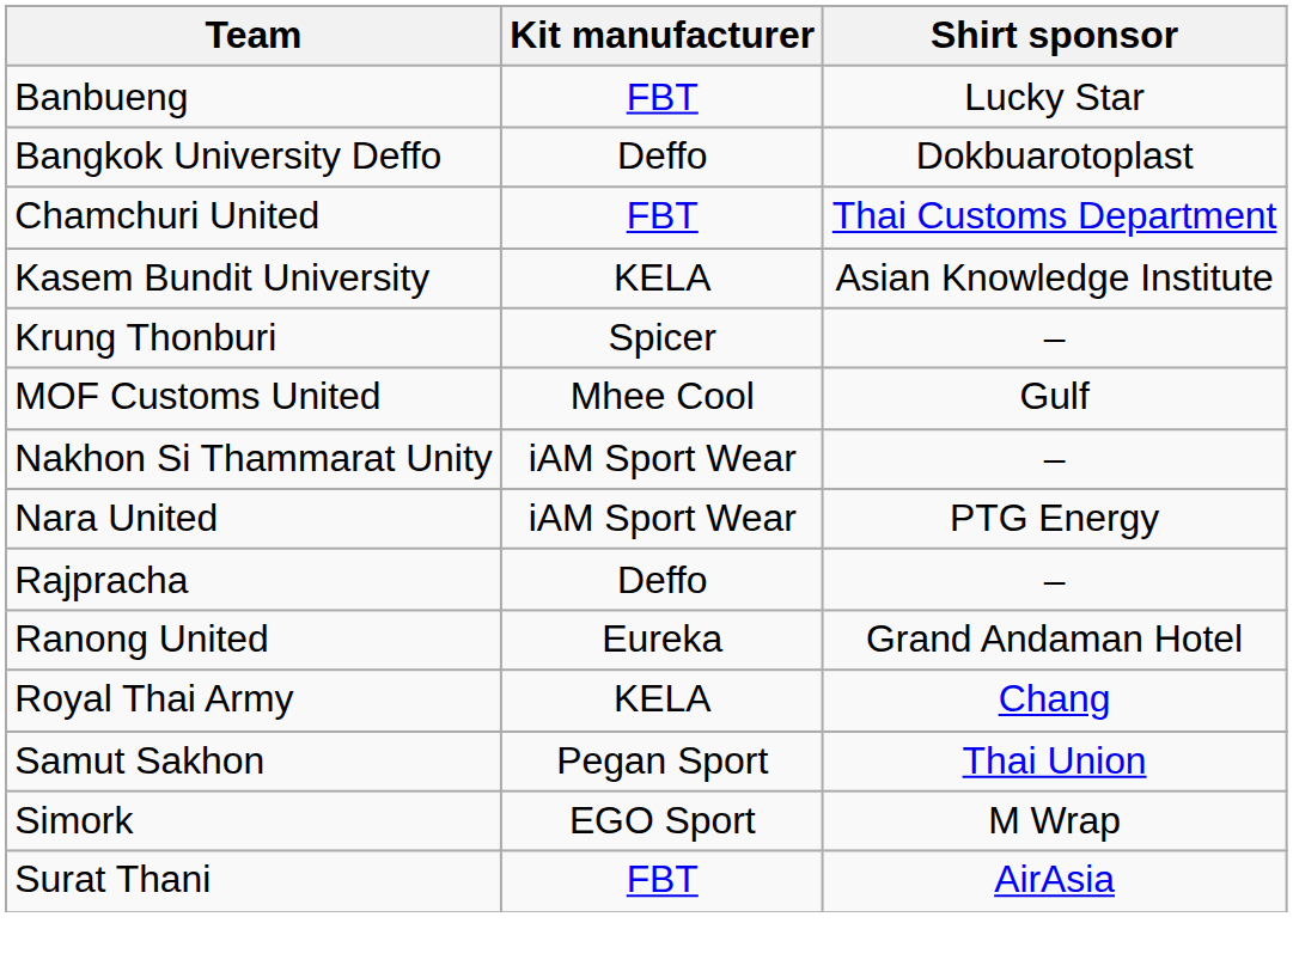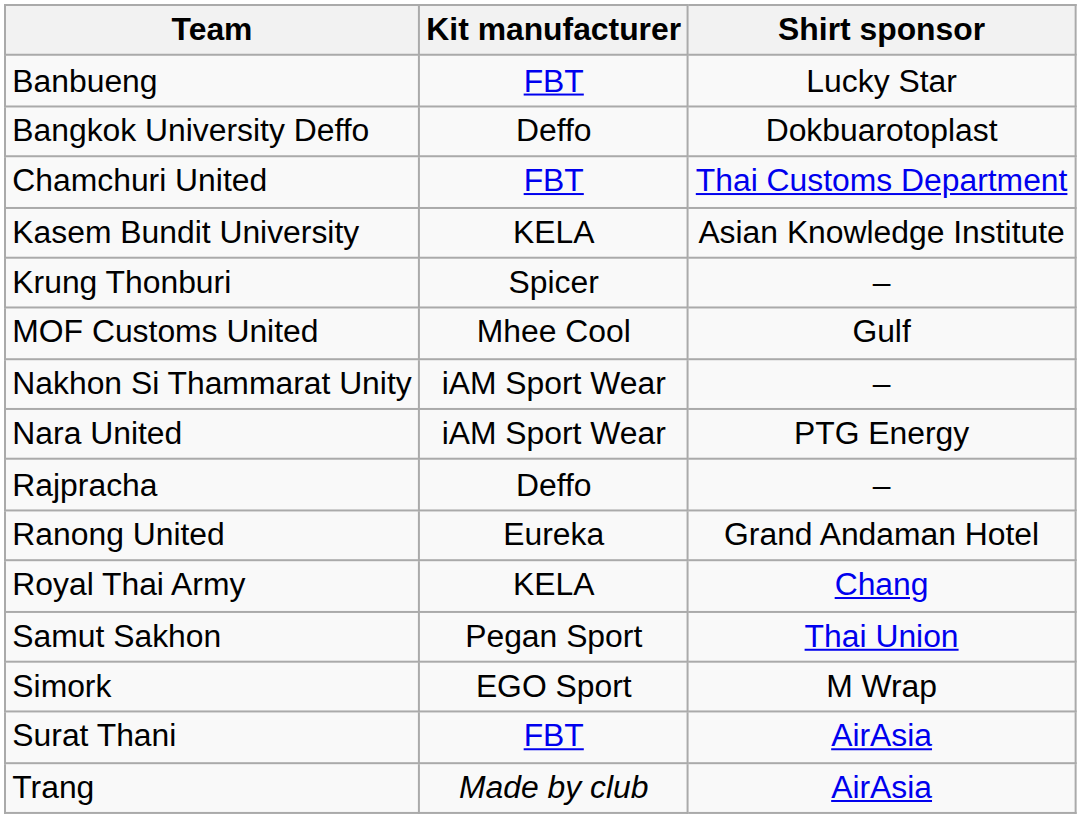 <table class="wikitable sortable" style="text-align: left;">
 <tr>
 <th>Team</th>
 <th>Kit manufacturer</th>
 <th>Shirt sponsor</th>
 </tr>
 <tr>
 <td>Banbueng</td>
 <td align="center"><a href='#'>FBT</a></td>
 <td align="center">Lucky Star</td>
 </tr>
 <tr>
 <td>Bangkok University Deffo</td>
 <td align="center">Deffo</td>
 <td align="center">Dokbuarotoplast</td>
 </tr>
 <tr>
 <td>Chamchuri United</td>
 <td align="center"><a href='#'>FBT</a></td>
 <td align="center"><a href='#'>Thai Customs Department</a></td>
 </tr>
 <tr>
 <td>Kasem Bundit University</td>
 <td align="center">KELA</td>
 <td align="center">Asian Knowledge Institute</td>
 </tr>
 <tr>
 <td>Krung Thonburi</td>
 <td align="center">Spicer</td>
 <td align="center">–</td>
 </tr>
 <tr>
 <td>MOF Customs United</td>
 <td align="center">Mhee Cool</td>
 <td align="center">Gulf</td>
 </tr>
 <tr>
 <td>Nakhon Si Thammarat Unity</td>
 <td align="center">iAM Sport Wear</td>
 <td align="center">–</td>
 </tr>
 <tr>
 <td>Nara United</td>
 <td align="center">iAM Sport Wear</td>
 <td align="center">PTG Energy</td>
 </tr>
 <tr>
 <td>Rajpracha</td>
 <td align="center">Deffo</td>
 <td align="center">–</td>
 </tr>
 <tr>
 <td>Ranong United</td>
 <td align="center">Eureka</td>
 <td align="center">Grand Andaman Hotel</td>
 </tr>
 <tr>
 <td>Royal Thai Army</td>
 <td align="center">KELA</td>
 <td align="center"><a href='#'>Chang</a></td>
 </tr>
 <tr>
 <td>Samut Sakhon</td>
 <td align="center">Pegan Sport</td>
 <td align="center"><a href='#'>Thai Union</a></td>
 </tr>
 <tr>
 <td>Simork</td>
 <td align="center">EGO Sport</td>
 <td align="center">M Wrap</td>
 </tr>
 <tr>
 <td>Surat Thani</td>
 <td align="center"><a href='#'>FBT</a></td>
 <td align="center"><a href='#'>AirAsia</a></td>
 </tr>
+<tr>
+<td>Trang</td>
+<td align="center"><em>Made by club</em></td>
+<td align="center"><a href='#'>AirAsia</a></td>
+</tr>
 </table>
